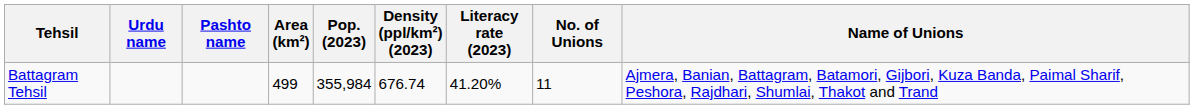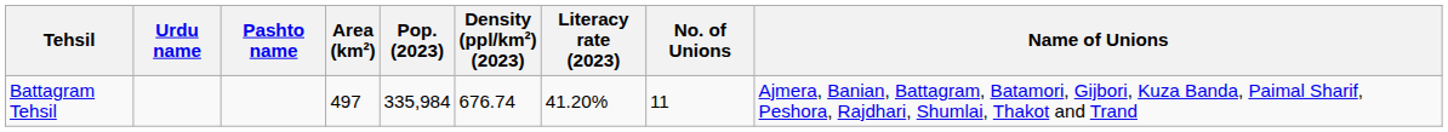 <table class="wikitable sortable static-row-numbers static-row-header-hash">
 <tr>
 <th>Tehsil</th>
 <th><a href='#'>Urdu name</a></th>
 <th><a href='#'>Pashto name</a></th>
 <th>Area<br>(km²)</th>
 <th>Pop.<br>(2023)</th>
 <th>Density<br>(ppl/km²)<br>(2023)</th>
 <th>Literacy rate<br>(2023)</th>
 <th>No. of Unions</th>
 <th>Name of Unions</th>
 </tr>
 <tr>
 <td><a href='#'>Battagram Tehsil</a></td>
 <td></td>
 <td></td>
-<td>499</td>
-<td>355,984</td>
+<td>497</td>
+<td>335,984</td>
 <td>676.74</td>
 <td>41.20%</td>
 <td>11</td>
 <td><a href='#'>Ajmera</a>, <a href='#'>Banian</a>, <a href='#'>Battagram</a>, <a href='#'>Batamori</a>, <a href='#'>Gijbori</a>, <a href='#'>Kuza Banda</a>, <a href='#'>Paimal Sharif</a>, <a href='#'>Peshora</a>, <a href='#'>Rajdhari</a>, <a href='#'>Shumlai</a>, <a href='#'>Thakot</a> and <a href='#'>Trand</a></td>
 </tr>
 </table>
